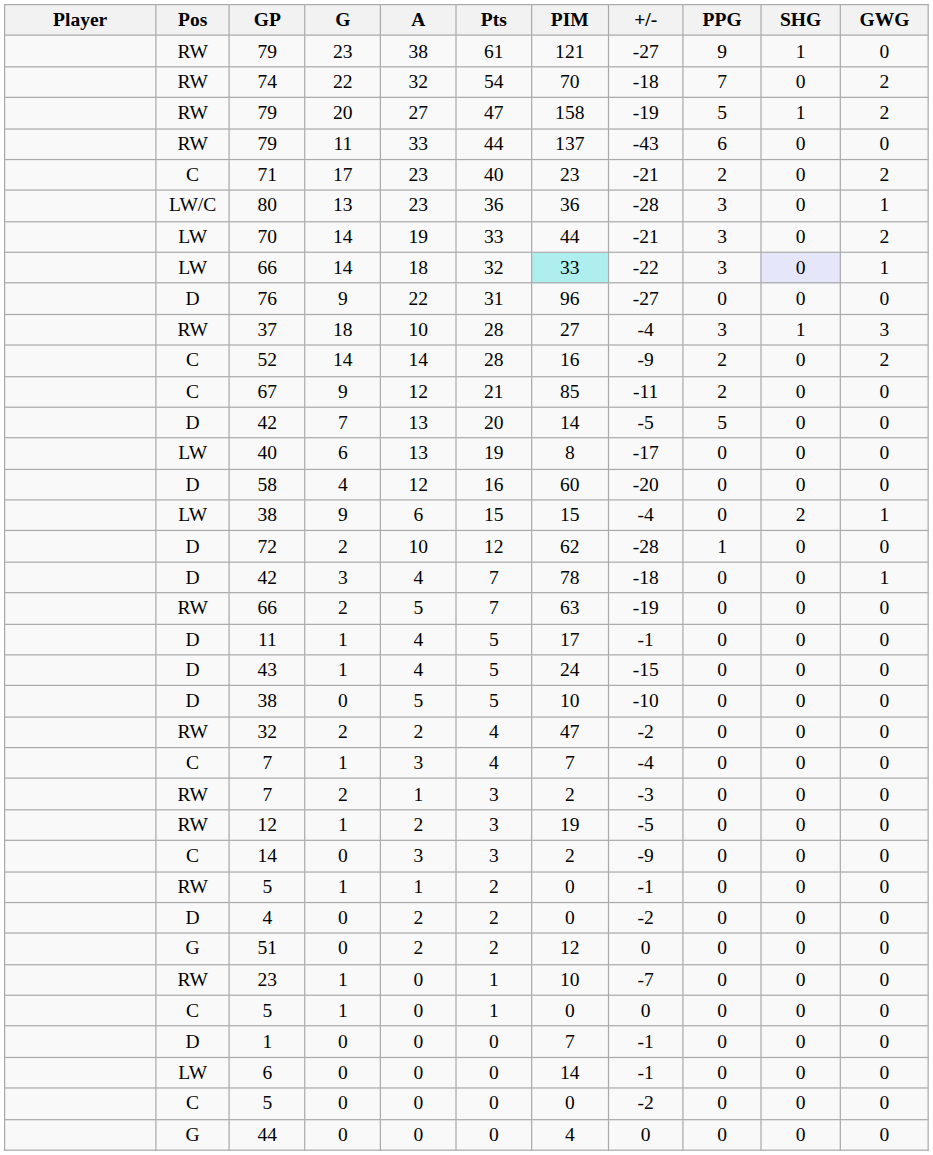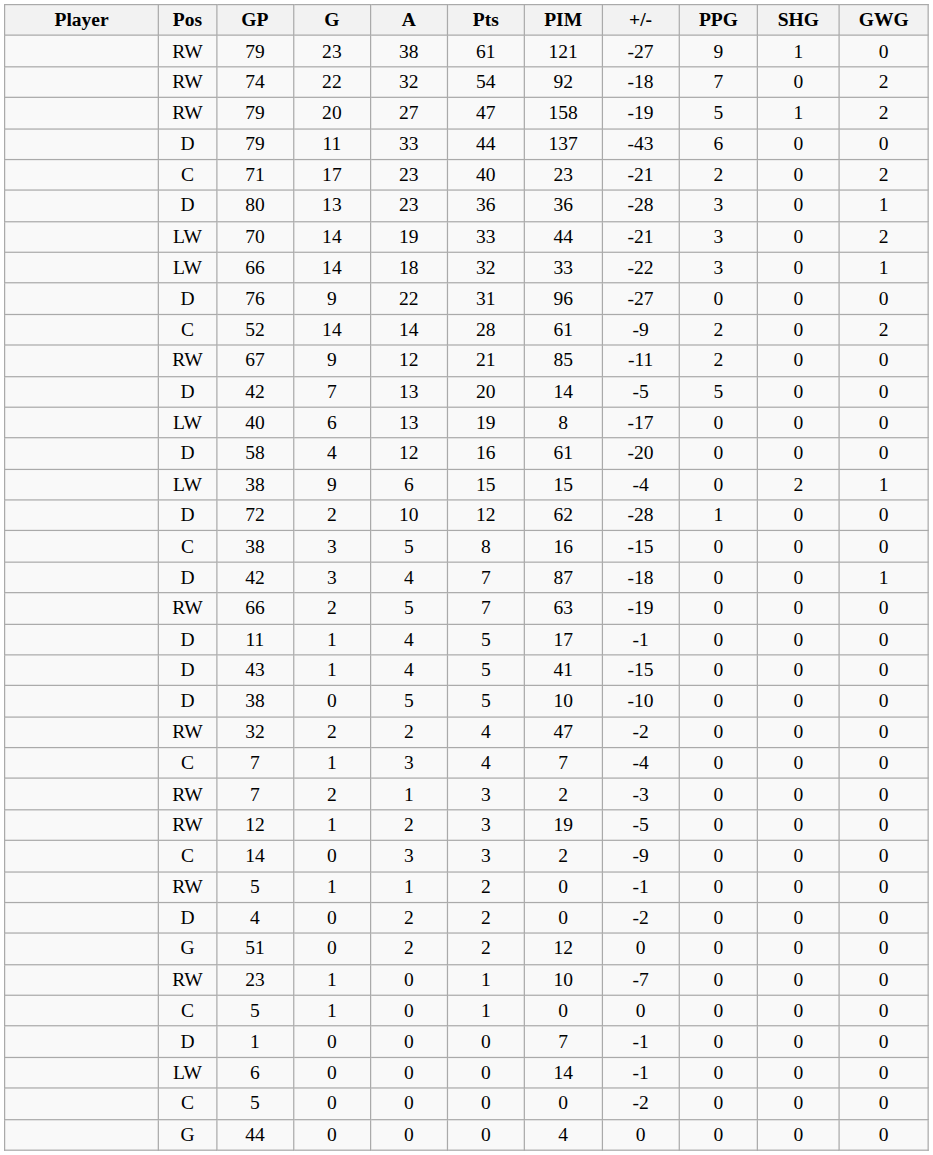 <table class="wikitable sortable" width="60%">
 <tr ALIGN="center">
 <th bgcolor="#DDDDFF" width="10%">Player</th>
 <th bgcolor="#DDDDFF" width="3%" title="Position">Pos</th>
 <th bgcolor="#DDDDFF" width="5%" title="Games played">GP</th>
 <th bgcolor="#DDDDFF" width="5%" title="Goals">G</th>
 <th bgcolor="#DDDDFF" width="5%" title="Assists">A</th>
 <th bgcolor="#DDDDFF" width="5%" title="Points">Pts</th>
 <th bgcolor="#DDDDFF" width="5%" title="Penalties in Minutes">PIM</th>
 <th bgcolor="#DDDDFF" width="5%" title="Plus/Minus">+/-</th>
 <th bgcolor="#DDDDFF" width="5%" title="Power Play Goals">PPG</th>
 <th bgcolor="#DDDDFF" width="5%" title="Short-handed Goals">SHG</th>
 <th bgcolor="#DDDDFF" width="5%" title="Game-winning Goals">GWG</th>
 </tr>
 <tr align="center">
 <td align="right"></td>
 <td>RW</td>
 <td>79</td>
 <td>23</td>
 <td>38</td>
 <td>61</td>
 <td>121</td>
 <td>-27</td>
 <td>9</td>
 <td>1</td>
 <td>0</td>
 </tr>
 <tr align="center">
 <td align="right"></td>
 <td>RW</td>
 <td>74</td>
 <td>22</td>
 <td>32</td>
 <td>54</td>
-<td>70</td>
+<td>92</td>
 <td>-18</td>
 <td>7</td>
 <td>0</td>
 <td>2</td>
 </tr>
 <tr align="center">
 <td align="right"></td>
 <td>RW</td>
 <td>79</td>
 <td>20</td>
 <td>27</td>
 <td>47</td>
 <td>158</td>
 <td>-19</td>
 <td>5</td>
 <td>1</td>
 <td>2</td>
 </tr>
 <tr align="center">
 <td align="right"></td>
-<td>RW</td>
+<td>D</td>
 <td>79</td>
 <td>11</td>
 <td>33</td>
 <td>44</td>
 <td>137</td>
 <td>-43</td>
 <td>6</td>
 <td>0</td>
 <td>0</td>
 </tr>
 <tr align="center">
 <td align="right"></td>
 <td>C</td>
 <td>71</td>
 <td>17</td>
 <td>23</td>
 <td>40</td>
 <td>23</td>
 <td>-21</td>
 <td>2</td>
 <td>0</td>
 <td>2</td>
 </tr>
 <tr align="center">
 <td align="right"></td>
-<td>LW/C</td>
+<td>D</td>
 <td>80</td>
 <td>13</td>
 <td>23</td>
 <td>36</td>
 <td>36</td>
 <td>-28</td>
 <td>3</td>
 <td>0</td>
 <td>1</td>
 </tr>
 <tr align="center">
 <td align="right"></td>
 <td>LW</td>
 <td>70</td>
 <td>14</td>
 <td>19</td>
 <td>33</td>
 <td>44</td>
 <td>-21</td>
 <td>3</td>
 <td>0</td>
 <td>2</td>
 </tr>
 <tr align="center">
 <td align="right"></td>
 <td>LW</td>
 <td>66</td>
 <td>14</td>
 <td>18</td>
 <td>32</td>
-<td style="background: paleturquoise;">33</td>
+<td>33</td>
 <td>-22</td>
 <td>3</td>
-<td style="background: lavender;">0</td>
+<td>0</td>
 <td>1</td>
 </tr>
 <tr align="center">
 <td align="right"></td>
 <td>D</td>
 <td>76</td>
 <td>9</td>
 <td>22</td>
 <td>31</td>
 <td>96</td>
 <td>-27</td>
 <td>0</td>
 <td>0</td>
 <td>0</td>
 </tr>
 <tr align="center">
 <td align="right"></td>
-<td>RW</td>
-<td>37</td>
-<td>18</td>
-<td>10</td>
-<td>28</td>
-<td>27</td>
-<td>-4</td>
-<td>3</td>
-<td>1</td>
-<td>3</td>
-</tr>
-<tr align="center">
-<td align="right"></td>
 <td>C</td>
 <td>52</td>
 <td>14</td>
 <td>14</td>
 <td>28</td>
-<td>16</td>
+<td>61</td>
 <td>-9</td>
 <td>2</td>
 <td>0</td>
 <td>2</td>
 </tr>
 <tr align="center">
 <td align="right"></td>
-<td>C</td>
+<td>RW</td>
 <td>67</td>
 <td>9</td>
 <td>12</td>
 <td>21</td>
 <td>85</td>
 <td>-11</td>
 <td>2</td>
 <td>0</td>
 <td>0</td>
 </tr>
 <tr align="center">
 <td align="right"></td>
 <td>D</td>
 <td>42</td>
 <td>7</td>
 <td>13</td>
 <td>20</td>
 <td>14</td>
 <td>-5</td>
 <td>5</td>
 <td>0</td>
 <td>0</td>
 </tr>
 <tr align="center">
 <td align="right"></td>
 <td>LW</td>
 <td>40</td>
 <td>6</td>
 <td>13</td>
 <td>19</td>
 <td>8</td>
 <td>-17</td>
 <td>0</td>
 <td>0</td>
 <td>0</td>
 </tr>
 <tr align="center">
 <td align="right"></td>
 <td>D</td>
 <td>58</td>
 <td>4</td>
 <td>12</td>
 <td>16</td>
-<td>60</td>
+<td>61</td>
 <td>-20</td>
 <td>0</td>
 <td>0</td>
 <td>0</td>
 </tr>
 <tr align="center">
 <td align="right"></td>
 <td>LW</td>
 <td>38</td>
 <td>9</td>
 <td>6</td>
 <td>15</td>
 <td>15</td>
 <td>-4</td>
 <td>0</td>
 <td>2</td>
 <td>1</td>
 </tr>
 <tr align="center">
 <td align="right"></td>
 <td>D</td>
 <td>72</td>
 <td>2</td>
 <td>10</td>
 <td>12</td>
 <td>62</td>
 <td>-28</td>
 <td>1</td>
 <td>0</td>
 <td>0</td>
 </tr>
 <tr align="center">
 <td align="right"></td>
+<td>C</td>
+<td>38</td>
+<td>3</td>
+<td>5</td>
+<td>8</td>
+<td>16</td>
+<td>-15</td>
+<td>0</td>
+<td>0</td>
+<td>0</td>
+</tr>
+<tr align="center">
+<td align="right"></td>
 <td>D</td>
 <td>42</td>
 <td>3</td>
 <td>4</td>
 <td>7</td>
-<td>78</td>
+<td>87</td>
 <td>-18</td>
 <td>0</td>
 <td>0</td>
 <td>1</td>
 </tr>
 <tr align="center">
 <td align="right"></td>
 <td>RW</td>
 <td>66</td>
 <td>2</td>
 <td>5</td>
 <td>7</td>
 <td>63</td>
 <td>-19</td>
 <td>0</td>
 <td>0</td>
 <td>0</td>
 </tr>
 <tr align="center">
 <td align="right"></td>
 <td>D</td>
 <td>11</td>
 <td>1</td>
 <td>4</td>
 <td>5</td>
 <td>17</td>
 <td>-1</td>
 <td>0</td>
 <td>0</td>
 <td>0</td>
 </tr>
 <tr align="center">
 <td align="right"></td>
 <td>D</td>
 <td>43</td>
 <td>1</td>
 <td>4</td>
 <td>5</td>
-<td>24</td>
+<td>41</td>
 <td>-15</td>
 <td>0</td>
 <td>0</td>
 <td>0</td>
 </tr>
 <tr align="center">
 <td align="right"></td>
 <td>D</td>
 <td>38</td>
 <td>0</td>
 <td>5</td>
 <td>5</td>
 <td>10</td>
 <td>-10</td>
 <td>0</td>
 <td>0</td>
 <td>0</td>
 </tr>
 <tr align="center">
 <td align="right"></td>
 <td>RW</td>
 <td>32</td>
 <td>2</td>
 <td>2</td>
 <td>4</td>
 <td>47</td>
 <td>-2</td>
 <td>0</td>
 <td>0</td>
 <td>0</td>
 </tr>
 <tr align="center">
 <td align="right"></td>
 <td>C</td>
 <td>7</td>
 <td>1</td>
 <td>3</td>
 <td>4</td>
 <td>7</td>
 <td>-4</td>
 <td>0</td>
 <td>0</td>
 <td>0</td>
 </tr>
 <tr align="center">
 <td align="right"></td>
 <td>RW</td>
 <td>7</td>
 <td>2</td>
 <td>1</td>
 <td>3</td>
 <td>2</td>
 <td>-3</td>
 <td>0</td>
 <td>0</td>
 <td>0</td>
 </tr>
 <tr align="center">
 <td align="right"></td>
 <td>RW</td>
 <td>12</td>
 <td>1</td>
 <td>2</td>
 <td>3</td>
 <td>19</td>
 <td>-5</td>
 <td>0</td>
 <td>0</td>
 <td>0</td>
 </tr>
 <tr align="center">
 <td align="right"></td>
 <td>C</td>
 <td>14</td>
 <td>0</td>
 <td>3</td>
 <td>3</td>
 <td>2</td>
 <td>-9</td>
 <td>0</td>
 <td>0</td>
 <td>0</td>
 </tr>
 <tr align="center">
 <td align="right"></td>
 <td>RW</td>
 <td>5</td>
 <td>1</td>
 <td>1</td>
 <td>2</td>
 <td>0</td>
 <td>-1</td>
 <td>0</td>
 <td>0</td>
 <td>0</td>
 </tr>
 <tr align="center">
 <td align="right"></td>
 <td>D</td>
 <td>4</td>
 <td>0</td>
 <td>2</td>
 <td>2</td>
 <td>0</td>
 <td>-2</td>
 <td>0</td>
 <td>0</td>
 <td>0</td>
 </tr>
 <tr align="center">
 <td align="right"></td>
 <td>G</td>
 <td>51</td>
 <td>0</td>
 <td>2</td>
 <td>2</td>
 <td>12</td>
 <td>0</td>
 <td>0</td>
 <td>0</td>
 <td>0</td>
 </tr>
 <tr align="center">
 <td align="right"></td>
 <td>RW</td>
 <td>23</td>
 <td>1</td>
 <td>0</td>
 <td>1</td>
 <td>10</td>
 <td>-7</td>
 <td>0</td>
 <td>0</td>
 <td>0</td>
 </tr>
 <tr align="center">
 <td align="right"></td>
 <td>C</td>
 <td>5</td>
 <td>1</td>
 <td>0</td>
 <td>1</td>
 <td>0</td>
 <td>0</td>
 <td>0</td>
 <td>0</td>
 <td>0</td>
 </tr>
 <tr align="center">
 <td align="right"></td>
 <td>D</td>
 <td>1</td>
 <td>0</td>
 <td>0</td>
 <td>0</td>
 <td>7</td>
 <td>-1</td>
 <td>0</td>
 <td>0</td>
 <td>0</td>
 </tr>
 <tr align="center">
 <td align="right"></td>
 <td>LW</td>
 <td>6</td>
 <td>0</td>
 <td>0</td>
 <td>0</td>
 <td>14</td>
 <td>-1</td>
 <td>0</td>
 <td>0</td>
 <td>0</td>
 </tr>
 <tr align="center">
 <td align="right"></td>
 <td>C</td>
 <td>5</td>
 <td>0</td>
 <td>0</td>
 <td>0</td>
 <td>0</td>
 <td>-2</td>
 <td>0</td>
 <td>0</td>
 <td>0</td>
 </tr>
 <tr align="center">
 <td align="right"></td>
 <td>G</td>
 <td>44</td>
 <td>0</td>
 <td>0</td>
 <td>0</td>
 <td>4</td>
 <td>0</td>
 <td>0</td>
 <td>0</td>
 <td>0</td>
 </tr>
 </table>
